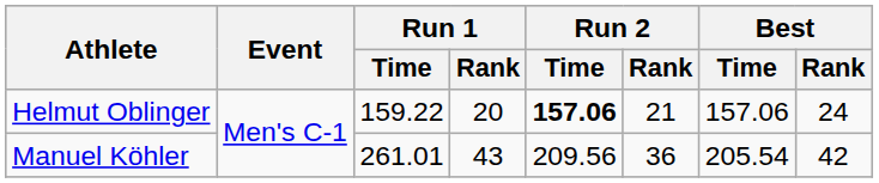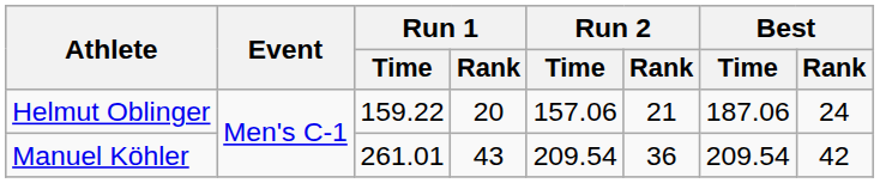 <table class=wikitable style=font-size:90%;text-align:center>
 <tr>
 <th rowspan=2>Athlete</th>
 <th rowspan=2>Event</th>
 <th colspan=2>Run 1</th>
 <th colspan=2>Run 2</th>
 <th colspan=2>Best</th>
 </tr>
 <tr style=font-size:95%>
 <th>Time</th>
 <th>Rank</th>
 <th>Time</th>
 <th>Rank</th>
 <th>Time</th>
 <th>Rank</th>
 </tr>
 <tr align=center>
 <td align=left><a href='#'>Helmut Oblinger</a></td>
 <td align=left rowspan=2><a href='#'>Men's C-1</a></td>
 <td>159.22</td>
 <td>20</td>
-<td><strong>157.06</strong></td>
+<td>157.06</td>
 <td>21</td>
-<td>157.06</td>
+<td>187.06</td>
 <td>24</td>
 </tr>
 <tr align=center>
 <td align=left><a href='#'>Manuel Köhler</a></td>
 <td>261.01</td>
 <td>43</td>
-<td>209.56</td>
+<td>209.54</td>
 <td>36</td>
-<td>205.54</td>
+<td>209.54</td>
 <td>42</td>
 </tr>
 </table>
